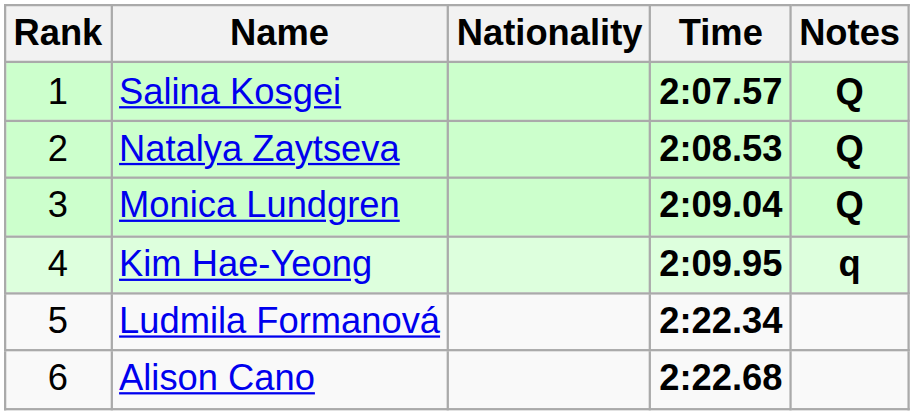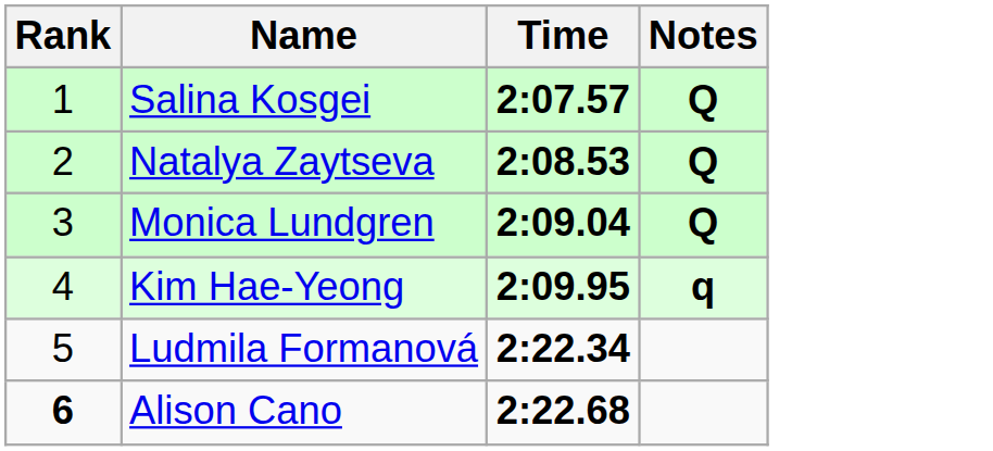 <table class="wikitable sortable" style="text-align:center">
 <tr>
 <th>Rank</th>
 <th>Name</th>
-<th>Nationality</th>
 <th>Time</th>
 <th>Notes</th>
 </tr>
 <tr bgcolor=ccffcc>
 <td>1</td>
 <td align=left><a href='#'>Salina Kosgei</a></td>
-<td align=left></td>
 <td><strong>2:07.57</strong></td>
 <td><strong>Q</strong></td>
 </tr>
 <tr bgcolor=ccffcc>
 <td>2</td>
 <td align=left><a href='#'>Natalya Zaytseva</a></td>
-<td align=left></td>
 <td><strong>2:08.53</strong></td>
 <td><strong>Q</strong></td>
 </tr>
 <tr bgcolor=ccffcc>
 <td>3</td>
 <td align=left><a href='#'>Monica Lundgren</a></td>
-<td align=left></td>
 <td><strong>2:09.04</strong></td>
 <td><strong>Q</strong></td>
 </tr>
 <tr bgcolor=ddffdd>
 <td>4</td>
 <td align=left><a href='#'>Kim Hae-Yeong</a></td>
-<td align=left></td>
 <td><strong>2:09.95</strong></td>
 <td><strong>q</strong></td>
 </tr>
 <tr>
 <td>5</td>
 <td align=left><a href='#'>Ludmila Formanová</a></td>
-<td align=left></td>
 <td><strong>2:22.34</strong></td>
 <td></td>
 </tr>
 <tr>
-<td>6</td>
+<td><strong>6</strong></td>
 <td align=left><a href='#'>Alison Cano</a></td>
-<td align=left></td>
 <td><strong>2:22.68</strong></td>
 <td></td>
 </tr>
 </table>
